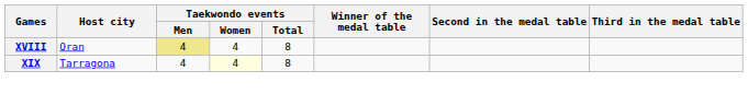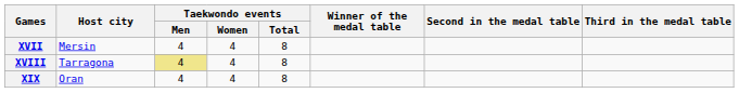 <table class="wikitable unsortable">
 <tr>
 <th rowspan="2" width="60">Games</th>
 <th rowspan="2" width="120">Host city</th>
 <th colspan="3" width="180">Taekwondo events</th>
 <th rowspan="2" width="140">Winner of the medal table</th>
 <th rowspan="2">Second in the medal table</th>
 <th rowspan="2">Third in the medal table</th>
 </tr>
 <tr>
 <th width="60">Men</th>
 <th width="60">Women</th>
 <th width="60">Total</th>
 </tr>
 <tr>
+<th><a href='#'>XVII</a></th>
+<td><a href='#'>Mersin</a></td>
+<td align="center">4</td>
+<td align="center">4</td>
+<td align="center">8</td>
+<td></td>
+<td></td>
+<td></td>
+</tr>
+<tr>
 <th><a href='#'>XVIII</a></th>
-<td><a href='#'>Oran</a></td>
+<td><a href='#'>Tarragona</a></td>
 <td align="center" style="background: khaki;">4</td>
 <td align="center">4</td>
 <td align="center">8</td>
 <td></td>
 <td></td>
 <td></td>
 </tr>
 <tr>
 <th><a href='#'>XIX</a></th>
-<td><a href='#'>Tarragona</a></td>
+<td><a href='#'>Oran</a></td>
 <td align="center">4</td>
-<td align="center" style="background: lightyellow;">4</td>
+<td align="center">4</td>
 <td align="center">8</td>
 <td></td>
 <td></td>
 <td></td>
 </tr>
 </table>
